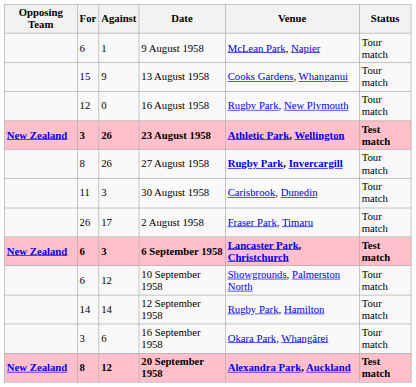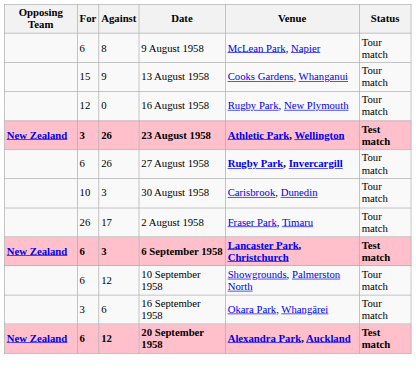 <table class=wikitable>
 <tr>
 <th>Opposing Team</th>
 <th>For</th>
 <th>Against</th>
 <th>Date</th>
 <th>Venue</th>
 <th>Status</th>
 </tr>
 <tr>
 <td></td>
 <td>6</td>
-<td>1</td>
+<td>8</td>
 <td>9 August 1958</td>
 <td><a href='#'>McLean Park</a>, <a href='#'>Napier</a></td>
 <td>Tour match</td>
 </tr>
 <tr>
 <td></td>
 <td>15</td>
 <td>9</td>
 <td>13 August 1958</td>
 <td><a href='#'>Cooks Gardens</a>, <a href='#'>Whanganui</a></td>
 <td>Tour match</td>
 </tr>
 <tr>
 <td></td>
 <td>12</td>
 <td>0</td>
 <td>16 August 1958</td>
 <td><a href='#'>Rugby Park</a>, <a href='#'>New Plymouth</a></td>
 <td>Tour match</td>
 </tr>
 <tr bgcolor=pink>
 <td> <strong><a href='#'>New Zealand</a></strong></td>
 <td><strong>3</strong></td>
 <td><strong>26</strong></td>
 <td><strong>23 August 1958</strong></td>
 <td><strong><a href='#'>Athletic Park</a>, <a href='#'>Wellington</a></strong></td>
 <td><strong>Test match</strong></td>
 </tr>
 <tr>
 <td></td>
-<td>8</td>
+<td>6</td>
 <td>26</td>
 <td>27 August 1958</td>
 <td><strong><a href='#'>Rugby Park</a>, <a href='#'>Invercargill</a></strong></td>
 <td>Tour match</td>
 </tr>
 <tr>
 <td></td>
-<td>11</td>
+<td>10</td>
 <td>3</td>
 <td>30 August 1958</td>
 <td><a href='#'>Carisbrook</a>, <a href='#'>Dunedin</a></td>
 <td>Tour match</td>
 </tr>
 <tr>
 <td></td>
 <td>26</td>
 <td>17</td>
 <td>2 August 1958</td>
 <td><a href='#'>Fraser Park</a>, <a href='#'>Timaru</a></td>
 <td>Tour match</td>
 </tr>
 <tr bgcolor=pink>
 <td> <strong><a href='#'>New Zealand</a></strong></td>
 <td><strong>6</strong></td>
 <td><strong>3</strong></td>
 <td><strong>6 September 1958</strong></td>
 <td><strong><a href='#'>Lancaster Park</a>, <a href='#'>Christchurch</a></strong></td>
 <td><strong>Test match</strong></td>
 </tr>
 <tr>
 <td></td>
 <td>6</td>
 <td>12</td>
 <td>10 September 1958</td>
 <td><a href='#'>Showgrounds</a>, <a href='#'>Palmerston North</a></td>
 <td>Tour match</td>
 </tr>
 <tr>
 <td></td>
-<td>14</td>
-<td>14</td>
-<td>12 September 1958</td>
-<td><a href='#'>Rugby Park</a>, <a href='#'>Hamilton</a></td>
-<td>Tour match</td>
-</tr>
-<tr>
-<td></td>
 <td>3</td>
 <td>6</td>
 <td>16 September 1958</td>
 <td><a href='#'>Okara Park</a>, <a href='#'>Whangārei</a></td>
 <td>Tour match</td>
 </tr>
 <tr bgcolor=pink>
 <td> <strong><a href='#'>New Zealand</a></strong></td>
-<td><strong>8</strong></td>
+<td><strong>6</strong></td>
 <td><strong>12</strong></td>
 <td><strong>20 September 1958</strong></td>
 <td><strong><a href='#'>Alexandra Park</a>, <a href='#'>Auckland</a></strong></td>
 <td><strong>Test match</strong></td>
 </tr>
 </table>
